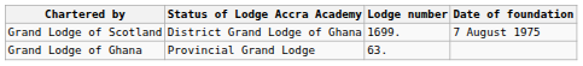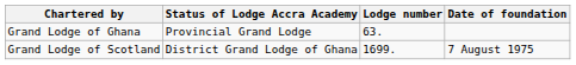 <table class="wikitable">
 <tr>
 <th>Chartered by</th>
 <th>Status of Lodge Accra Academy</th>
 <th>Lodge number</th>
 <th>Date of foundation</th>
 </tr>
 <tr>
+<td>Grand Lodge of Ghana</td>
+<td>Provincial Grand Lodge</td>
+<td>63.</td>
+<td></td>
+</tr>
+<tr>
 <td>Grand Lodge of Scotland</td>
 <td>District Grand Lodge of Ghana</td>
 <td>1699.</td>
 <td>7 August 1975</td>
 </tr>
-<tr>
-<td>Grand Lodge of Ghana</td>
-<td>Provincial Grand Lodge</td>
-<td>63.</td>
-<td></td>
-</tr>
 </table>
